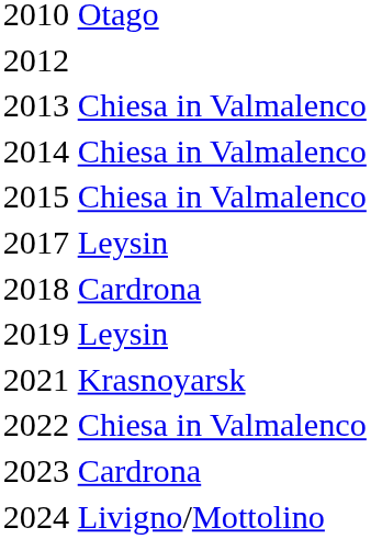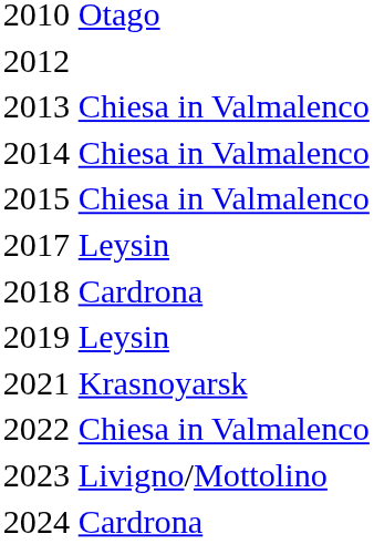 <table>
 <tr>
 <td>2010</td>
 <td><a href='#'>Otago</a></td>
 <td></td>
 <td></td>
 <td></td>
 </tr>
 <tr>
 <td>2012</td>
 <td></td>
 <td></td>
 <td></td>
 <td></td>
 </tr>
 <tr>
 <td>2013</td>
 <td><a href='#'>Chiesa in Valmalenco</a></td>
 <td></td>
 <td></td>
 <td></td>
 </tr>
 <tr>
 <td>2014</td>
 <td><a href='#'>Chiesa in Valmalenco</a></td>
 <td></td>
 <td></td>
 <td></td>
 </tr>
 <tr>
 <td>2015</td>
 <td><a href='#'>Chiesa in Valmalenco</a></td>
 <td></td>
 <td></td>
 <td></td>
 </tr>
 <tr>
 <td>2017</td>
 <td><a href='#'>Leysin</a></td>
 <td></td>
 <td></td>
 <td></td>
 </tr>
 <tr>
 <td>2018</td>
 <td><a href='#'>Cardrona</a></td>
 <td></td>
 <td></td>
 <td></td>
 </tr>
 <tr>
 <td>2019</td>
 <td><a href='#'>Leysin</a></td>
 <td></td>
 <td></td>
 <td></td>
 </tr>
 <tr>
 <td>2021</td>
 <td><a href='#'>Krasnoyarsk</a></td>
 <td></td>
 <td></td>
 <td></td>
 </tr>
 <tr>
 <td>2022</td>
 <td><a href='#'>Chiesa in Valmalenco</a></td>
 <td></td>
 <td></td>
 <td></td>
 </tr>
 <tr>
 <td>2023</td>
-<td><a href='#'>Cardrona</a></td>
+<td><a href='#'>Livigno</a>/<a href='#'>Mottolino</a></td>
 <td></td>
 <td></td>
 <td></td>
 </tr>
 <tr>
 <td>2024</td>
-<td><a href='#'>Livigno</a>/<a href='#'>Mottolino</a></td>
+<td><a href='#'>Cardrona</a></td>
 <td></td>
 <td></td>
 <td></td>
 </tr>
 </table>
